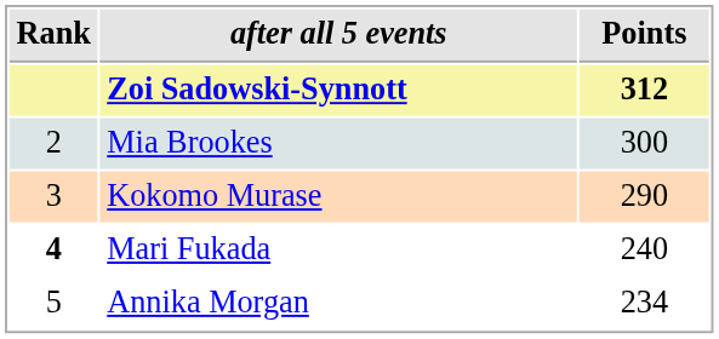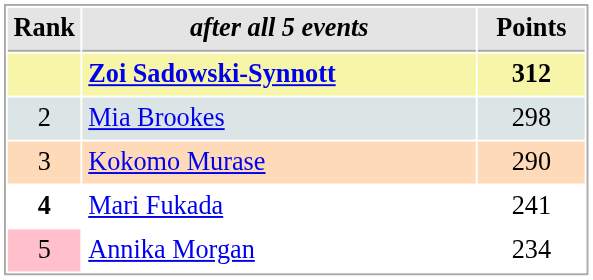 <table cellspacing="1" cellpadding="3" style="border:1px solid #AAAAAA;font-size:86%">
 <tr style="background-color: #E4E4E4;">
 <th style="border-bottom:1px solid #AAAAAA; width: 10px;">Rank</th>
 <th style="border-bottom:1px solid #AAAAAA; width: 200px;"><em>after all 5 events</em></th>
 <th style="border-bottom:1px solid #AAAAAA; width: 50px;">Points</th>
 </tr>
 <tr style="background:#f7f6a8;">
 <td align=center></td>
 <td><strong> <a href='#'>Zoi Sadowski-Synnott</a></strong></td>
 <td align=center><strong>312</strong></td>
 </tr>
 <tr style="background:#dce5e5;">
 <td align=center>2</td>
 <td> <a href='#'>Mia Brookes</a></td>
-<td align=center>300</td>
+<td align=center>298</td>
 </tr>
 <tr style="background:#ffdab9;">
 <td align=center>3</td>
 <td> <a href='#'>Kokomo Murase</a></td>
 <td align=center>290</td>
 </tr>
 <tr>
 <td align=center><strong>4</strong></td>
 <td> <a href='#'>Mari Fukada</a></td>
-<td align=center>240</td>
+<td align=center>241</td>
 </tr>
 <tr>
-<td align=center>5</td>
+<td align=center style="background: pink;">5</td>
 <td> <a href='#'>Annika Morgan</a></td>
 <td align=center>234</td>
 </tr>
 </table>
